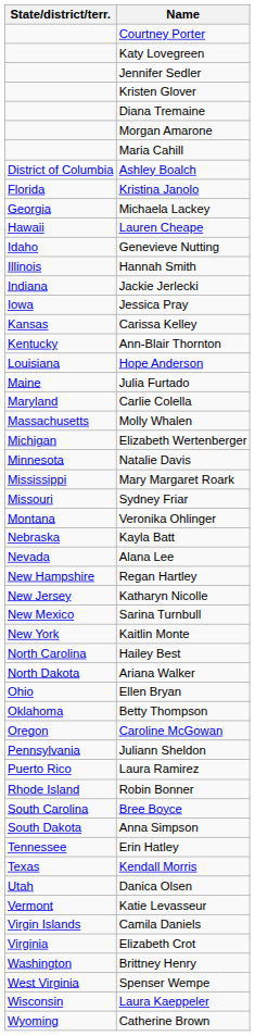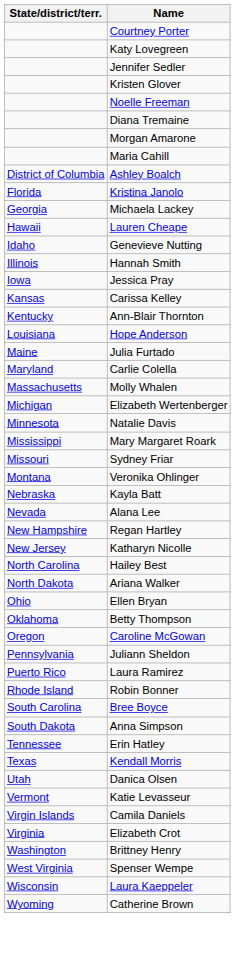 <table class="wikitable sortable" style="font-size: 95%;">
 <tr>
 <th>State/district/terr.</th>
 <th>Name</th>
 </tr>
 <tr>
 <td></td>
 <td><a href='#'>Courtney Porter</a></td>
 </tr>
 <tr>
 <td></td>
 <td>Katy Lovegreen</td>
 </tr>
 <tr>
 <td></td>
 <td>Jennifer Sedler</td>
 </tr>
 <tr>
 <td></td>
 <td>Kristen Glover</td>
+</tr>
+<tr>
+<td></td>
+<td><a href='#'>Noelle Freeman</a></td>
 </tr>
 <tr>
 <td></td>
 <td>Diana Tremaine</td>
 </tr>
 <tr>
 <td></td>
 <td>Morgan Amarone</td>
 </tr>
 <tr>
 <td></td>
 <td>Maria Cahill</td>
 </tr>
 <tr>
 <td> <a href='#'>District of Columbia</a></td>
 <td><a href='#'>Ashley Boalch</a></td>
 </tr>
 <tr>
 <td> <a href='#'>Florida</a></td>
 <td><a href='#'>Kristina Janolo</a></td>
 </tr>
 <tr>
 <td> <a href='#'>Georgia</a></td>
 <td>Michaela Lackey</td>
 </tr>
 <tr>
 <td> <a href='#'>Hawaii</a></td>
 <td><a href='#'>Lauren Cheape</a></td>
 </tr>
 <tr>
 <td> <a href='#'>Idaho</a></td>
 <td>Genevieve Nutting</td>
 </tr>
 <tr>
 <td> <a href='#'>Illinois</a></td>
 <td>Hannah Smith</td>
-</tr>
-<tr>
-<td> <a href='#'>Indiana</a></td>
-<td>Jackie Jerlecki</td>
 </tr>
 <tr>
 <td> <a href='#'>Iowa</a></td>
 <td>Jessica Pray</td>
 </tr>
 <tr>
 <td> <a href='#'>Kansas</a></td>
 <td>Carissa Kelley</td>
 </tr>
 <tr>
 <td> <a href='#'>Kentucky</a></td>
 <td>Ann-Blair Thornton</td>
 </tr>
 <tr>
 <td> <a href='#'>Louisiana</a></td>
 <td><a href='#'>Hope Anderson</a></td>
 </tr>
 <tr>
 <td> <a href='#'>Maine</a></td>
 <td>Julia Furtado</td>
 </tr>
 <tr>
 <td> <a href='#'>Maryland</a></td>
 <td>Carlie Colella</td>
 </tr>
 <tr>
 <td> <a href='#'>Massachusetts</a></td>
 <td>Molly Whalen</td>
 </tr>
 <tr>
 <td> <a href='#'>Michigan</a></td>
 <td>Elizabeth Wertenberger</td>
 </tr>
 <tr>
 <td> <a href='#'>Minnesota</a></td>
 <td>Natalie Davis</td>
 </tr>
 <tr>
 <td> <a href='#'>Mississippi</a></td>
 <td>Mary Margaret Roark</td>
 </tr>
 <tr>
 <td> <a href='#'>Missouri</a></td>
 <td>Sydney Friar</td>
 </tr>
 <tr>
 <td> <a href='#'>Montana</a></td>
 <td>Veronika Ohlinger</td>
 </tr>
 <tr>
 <td> <a href='#'>Nebraska</a></td>
 <td>Kayla Batt</td>
 </tr>
 <tr>
 <td> <a href='#'>Nevada</a></td>
 <td>Alana Lee</td>
 </tr>
 <tr>
 <td> <a href='#'>New Hampshire</a></td>
 <td>Regan Hartley</td>
 </tr>
 <tr>
 <td> <a href='#'>New Jersey</a></td>
 <td>Katharyn Nicolle</td>
-</tr>
-<tr>
-<td> <a href='#'>New Mexico</a></td>
-<td>Sarina Turnbull</td>
-</tr>
-<tr>
-<td> <a href='#'>New York</a></td>
-<td>Kaitlin Monte</td>
 </tr>
 <tr>
 <td> <a href='#'>North Carolina</a></td>
 <td>Hailey Best</td>
 </tr>
 <tr>
 <td> <a href='#'>North Dakota</a></td>
 <td>Ariana Walker</td>
 </tr>
 <tr>
 <td> <a href='#'>Ohio</a></td>
 <td>Ellen Bryan</td>
 </tr>
 <tr>
 <td> <a href='#'>Oklahoma</a></td>
 <td>Betty Thompson</td>
 </tr>
 <tr>
 <td> <a href='#'>Oregon</a></td>
 <td><a href='#'>Caroline McGowan</a></td>
 </tr>
 <tr>
 <td> <a href='#'>Pennsylvania</a></td>
 <td>Juliann Sheldon</td>
 </tr>
 <tr>
 <td> <a href='#'>Puerto Rico</a></td>
 <td>Laura Ramirez</td>
 </tr>
 <tr>
 <td> <a href='#'>Rhode Island</a></td>
 <td>Robin Bonner</td>
 </tr>
 <tr>
 <td> <a href='#'>South Carolina</a></td>
 <td><a href='#'>Bree Boyce</a></td>
 </tr>
 <tr>
 <td> <a href='#'>South Dakota</a></td>
 <td>Anna Simpson</td>
 </tr>
 <tr>
 <td> <a href='#'>Tennessee</a></td>
 <td>Erin Hatley</td>
 </tr>
 <tr>
 <td> <a href='#'>Texas</a></td>
 <td><a href='#'>Kendall Morris</a></td>
 </tr>
 <tr>
 <td> <a href='#'>Utah</a></td>
 <td>Danica Olsen</td>
 </tr>
 <tr>
 <td> <a href='#'>Vermont</a></td>
 <td>Katie Levasseur</td>
 </tr>
 <tr>
 <td> <a href='#'>Virgin Islands</a></td>
 <td>Camila Daniels</td>
 </tr>
 <tr>
 <td> <a href='#'>Virginia</a></td>
 <td>Elizabeth Crot</td>
 </tr>
 <tr>
 <td> <a href='#'>Washington</a></td>
 <td>Brittney Henry</td>
 </tr>
 <tr>
 <td> <a href='#'>West Virginia</a></td>
 <td>Spenser Wempe</td>
 </tr>
 <tr>
 <td> <a href='#'>Wisconsin</a></td>
 <td><a href='#'>Laura Kaeppeler</a></td>
 </tr>
 <tr>
 <td> <a href='#'>Wyoming</a></td>
 <td>Catherine Brown</td>
 </tr>
 </table>
